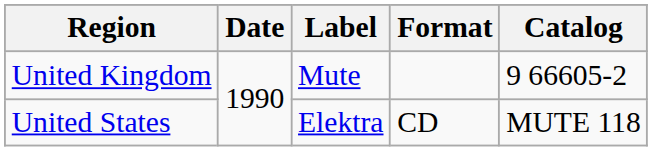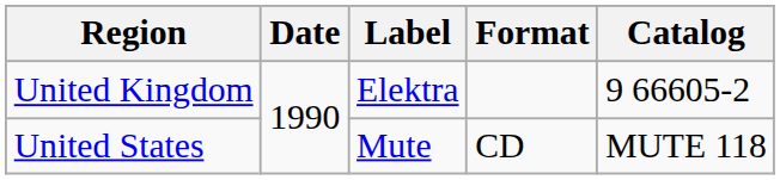 <table class="wikitable">
 <tr>
 <th>Region</th>
 <th>Date</th>
 <th>Label</th>
 <th>Format</th>
 <th>Catalog</th>
 </tr>
 <tr>
 <td><a href='#'>United Kingdom</a></td>
 <td rowspan="2">1990</td>
-<td><a href='#'>Mute</a></td>
+<td><a href='#'>Elektra</a></td>
 <td></td>
 <td>9 66605-2</td>
 </tr>
 <tr>
 <td><a href='#'>United States</a></td>
-<td><a href='#'>Elektra</a></td>
+<td><a href='#'>Mute</a></td>
 <td>CD</td>
 <td>MUTE 118</td>
 </tr>
 </table>
